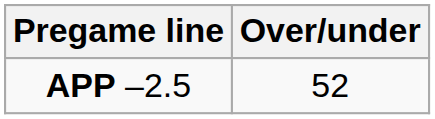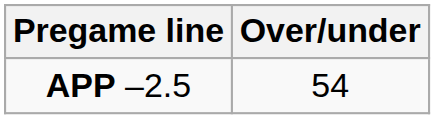 <table class="wikitable">
 <tr align="center">
 <th style=>Pregame line</th>
 <th style=>Over/under</th>
 </tr>
 <tr align="center">
 <td><strong>APP</strong> –2.5</td>
-<td>52</td>
+<td>54</td>
 </tr>
 </table>
